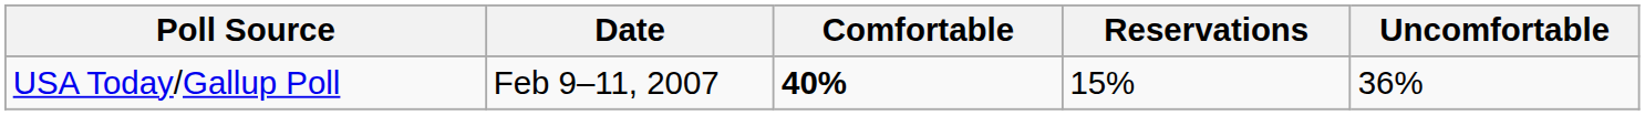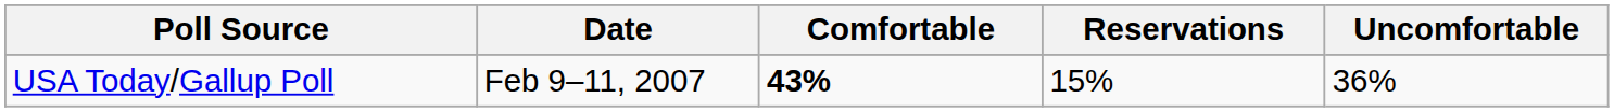 <table class="wikitable sortable">
 <tr>
 <th width="25%">Poll Source</th>
 <th width="15%">Date</th>
 <th width="15%">Comfortable</th>
 <th width="15%">Reservations</th>
 <th width="15%">Uncomfortable</th>
 </tr>
 <tr>
 <td><a href='#'>USA Today</a>/<a href='#'>Gallup Poll</a></td>
 <td>Feb 9–11, 2007</td>
-<td><strong>40%</strong></td>
+<td><strong>43%</strong></td>
 <td>15%</td>
 <td>36%</td>
 </tr>
 </table>
